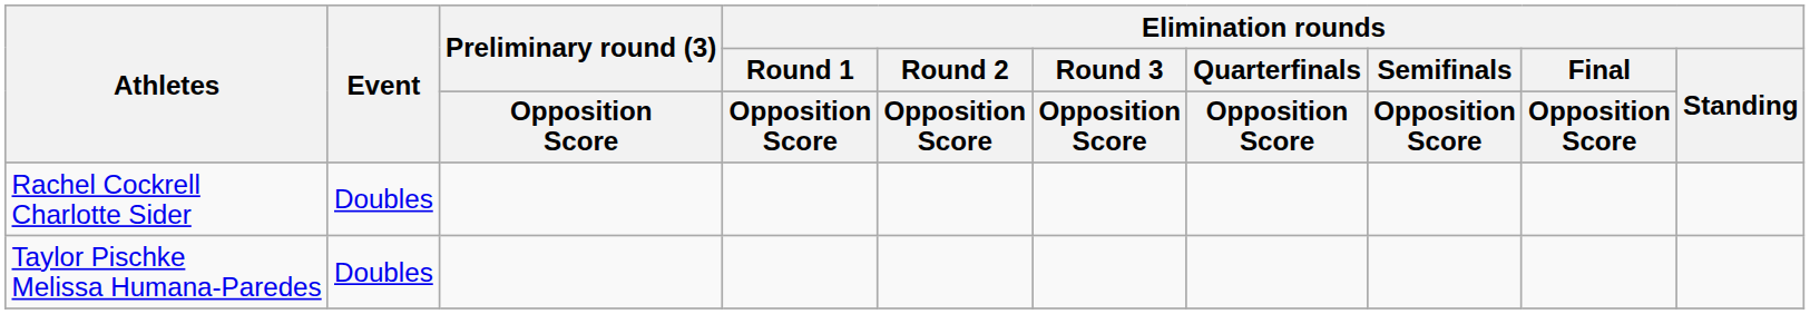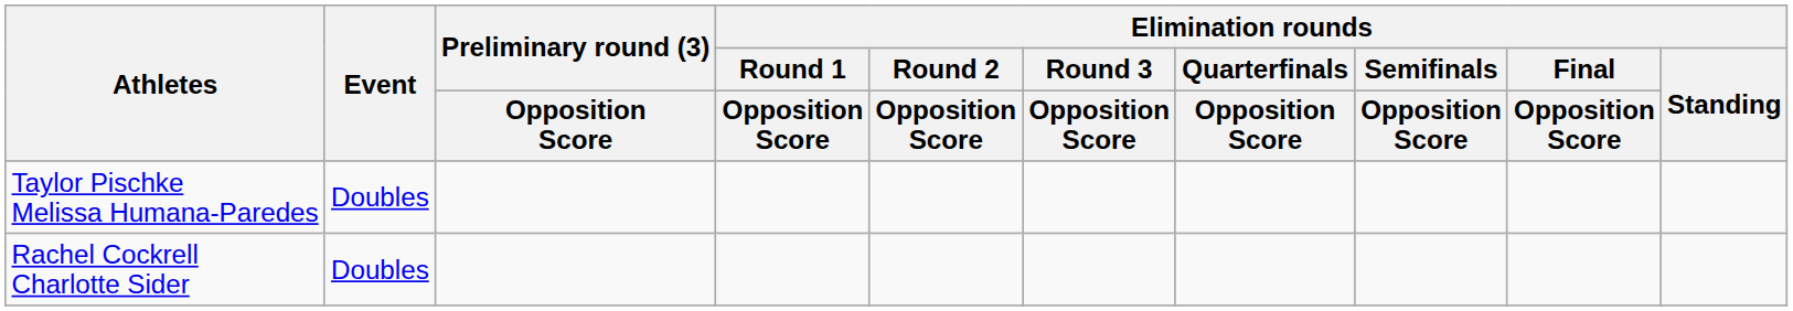 <table class="wikitable" border="1" style="font-size:90%">
 <tr>
 <th rowspan=3>Athletes</th>
 <th rowspan=3>Event</th>
 <th rowspan=2>Preliminary round (3)</th>
 <th colspan=7>Elimination rounds</th>
 </tr>
 <tr>
 <th>Round 1</th>
 <th>Round 2</th>
 <th>Round 3</th>
 <th>Quarterfinals</th>
 <th>Semifinals</th>
 <th>Final</th>
 <th rowspan=2>Standing</th>
 </tr>
 <tr>
 <th>Opposition <br> Score</th>
 <th>Opposition <br> Score</th>
 <th>Opposition <br> Score</th>
 <th>Opposition <br> Score</th>
 <th>Opposition <br> Score</th>
 <th>Opposition <br> Score</th>
 <th>Opposition <br> Score</th>
 </tr>
 <tr>
+<td><a href='#'>Taylor Pischke</a> <br> <a href='#'>Melissa Humana-Paredes</a></td>
+<td><a href='#'>Doubles</a></td>
+<td></td>
+<td></td>
+<td></td>
+<td></td>
+<td></td>
+<td></td>
+<td></td>
+<td></td>
+</tr>
+<tr>
 <td><a href='#'>Rachel Cockrell</a> <br> <a href='#'>Charlotte Sider</a></td>
 <td><a href='#'>Doubles</a></td>
 <td></td>
 <td></td>
 <td></td>
 <td></td>
 <td></td>
 <td></td>
 <td></td>
 <td></td>
 </tr>
-<tr>
-<td><a href='#'>Taylor Pischke</a> <br> <a href='#'>Melissa Humana-Paredes</a></td>
-<td><a href='#'>Doubles</a></td>
-<td></td>
-<td></td>
-<td></td>
-<td></td>
-<td></td>
-<td></td>
-<td></td>
-<td></td>
-</tr>
 </table>
